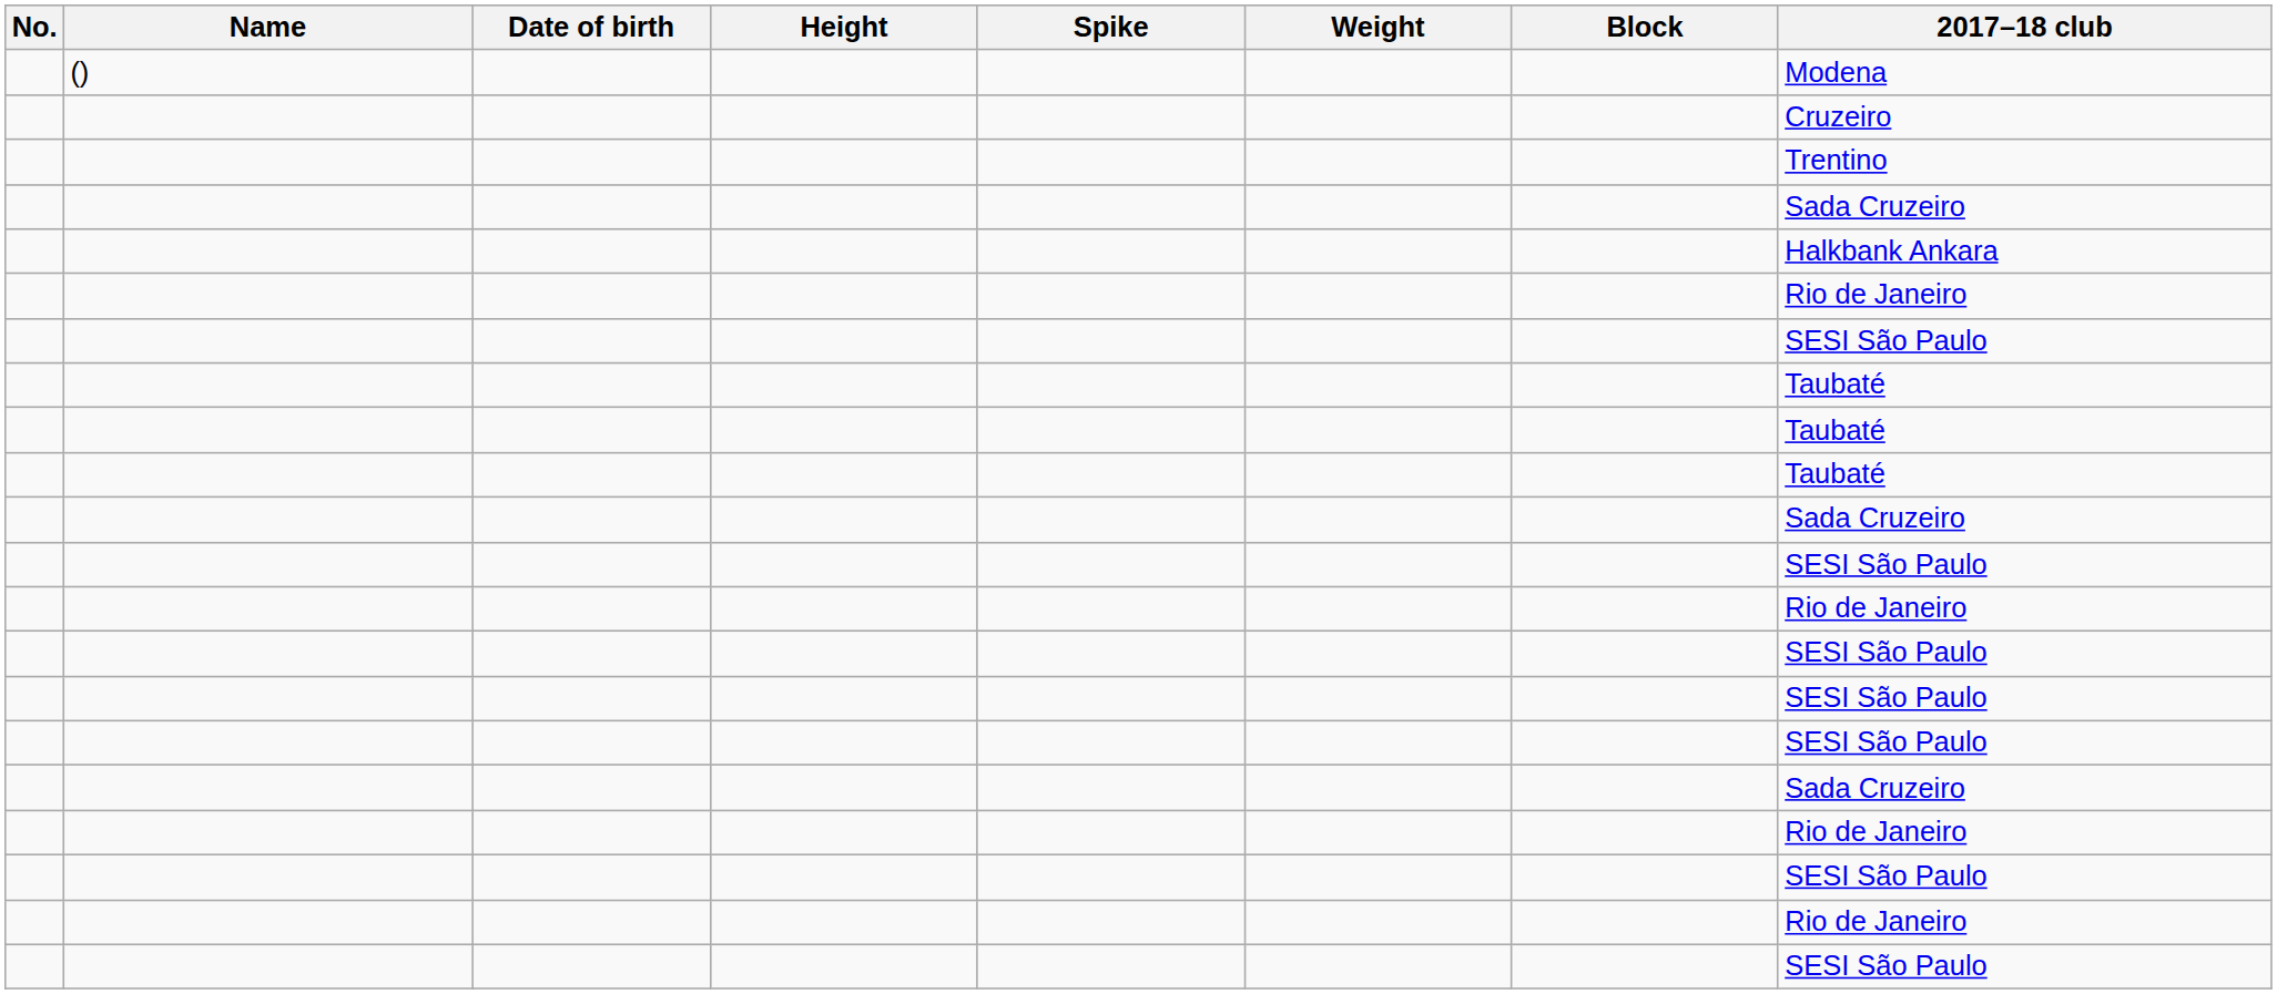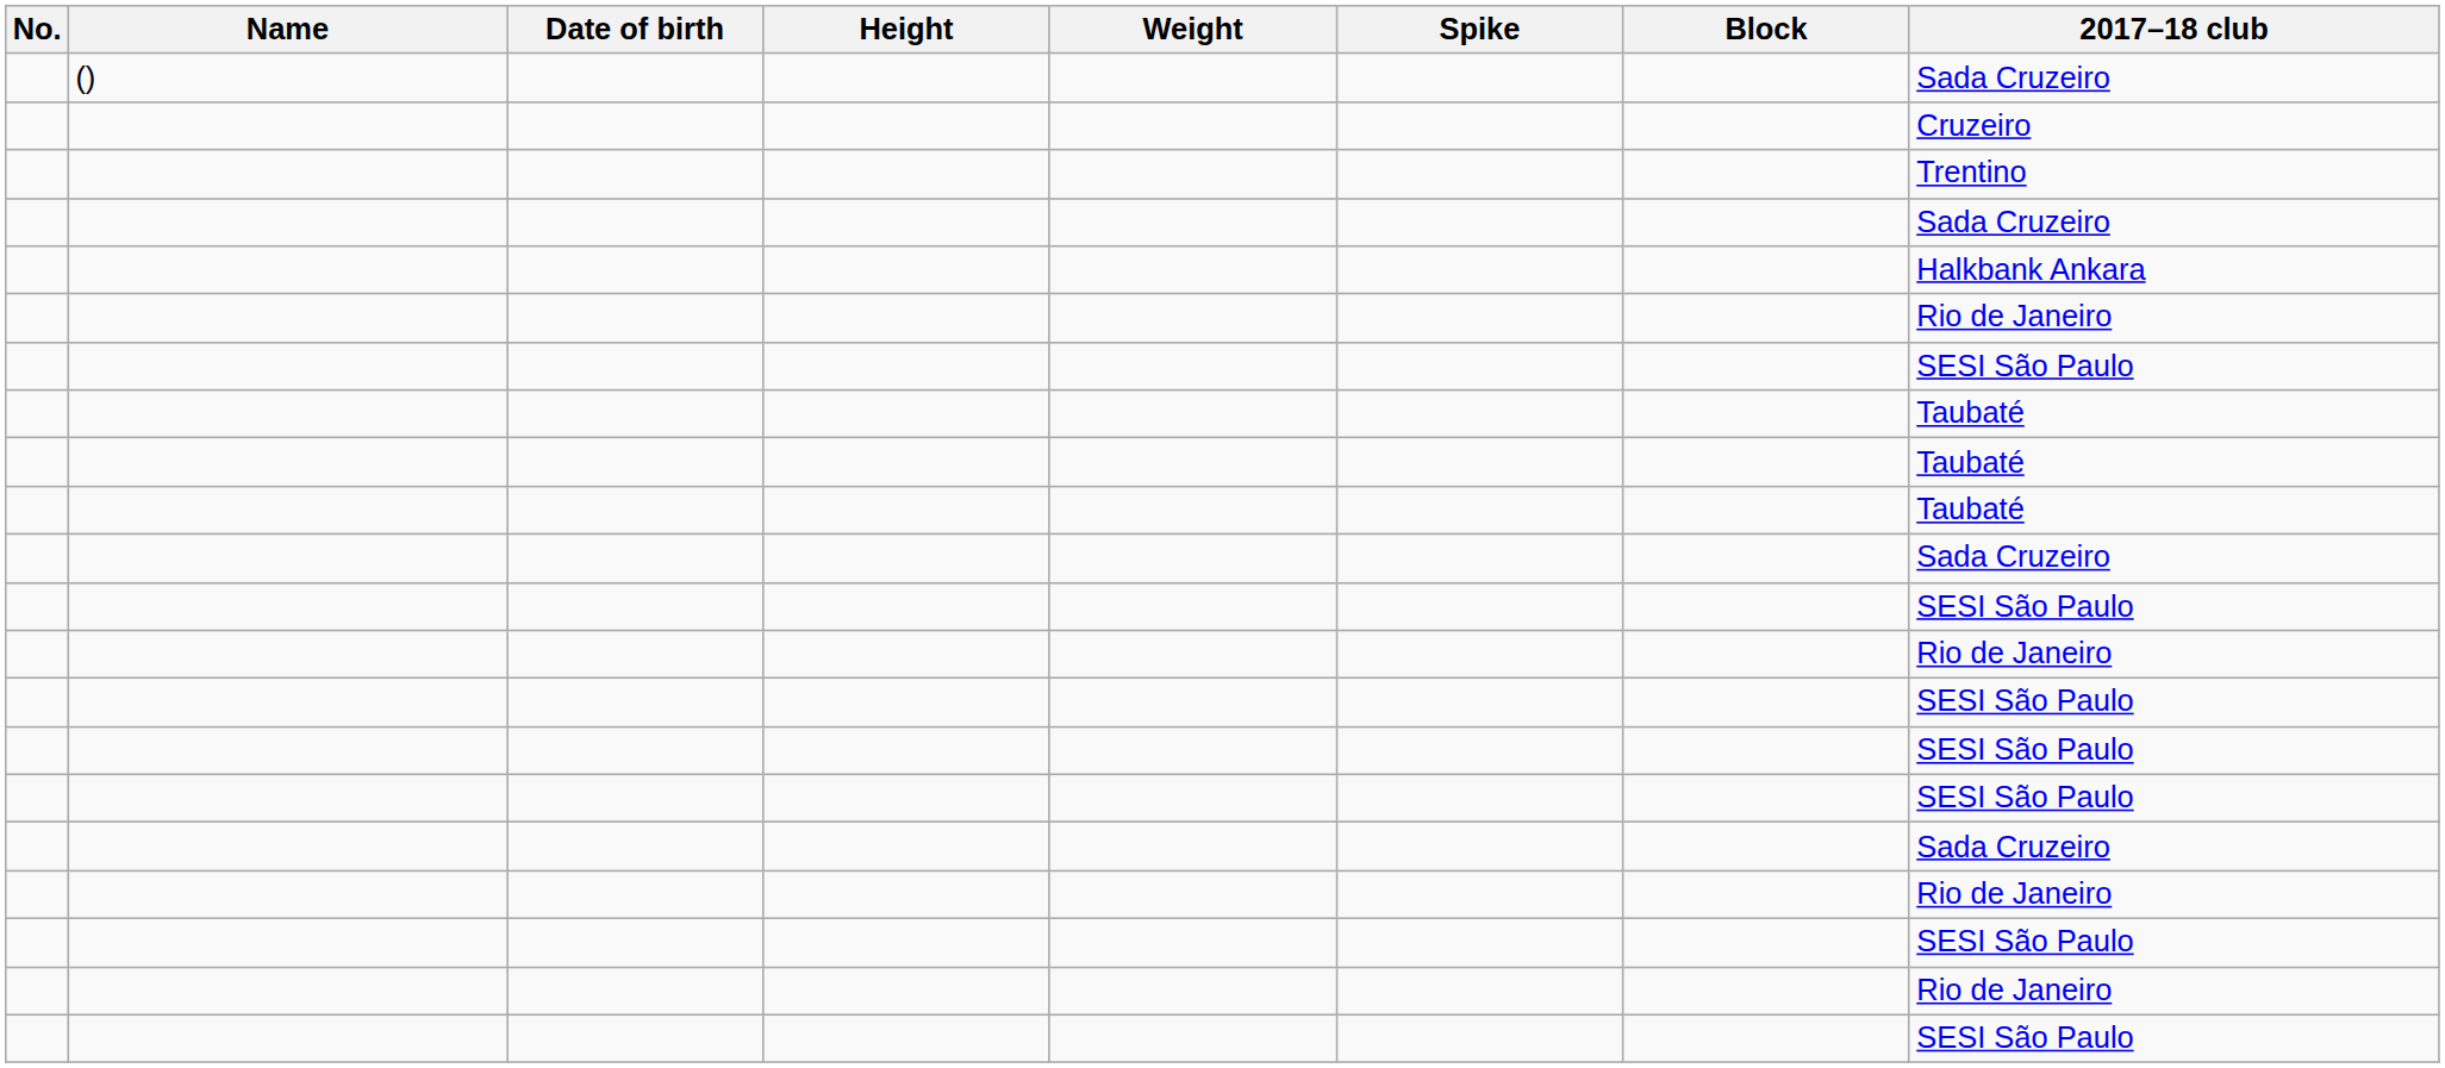 <table class="wikitable sortable" style="font-size:100%; text-align:center;">
 <tr>
 <th>No.</th>
 <th style="width:14em">Name</th>
 <th style="width:8em">Date of birth</th>
 <th style="width:9em">Height</th>
+<th style="width:9em">Weight</th>
 <th style="width:9em">Spike</th>
-<th style="width:9em">Weight</th>
 <th style="width:9em">Block</th>
 <th style="width:17em">2017–18 club</th>
 </tr>
 <tr>
 <td></td>
 <td style="text-align:left;"> ()</td>
 <td style="text-align:right;"></td>
 <td></td>
 <td></td>
 <td></td>
 <td></td>
-<td style="text-align:left;"> <a href='#'>Modena</a></td>
+<td style="text-align:left;"> <a href='#'>Sada Cruzeiro</a></td>
 </tr>
 <tr>
 <td></td>
 <td style="text-align:left;"></td>
 <td style="text-align:right;"></td>
 <td></td>
 <td></td>
 <td></td>
 <td></td>
 <td style="text-align:left;"> <a href='#'>Cruzeiro</a></td>
 </tr>
 <tr>
 <td></td>
 <td style="text-align:left;"></td>
 <td style="text-align:right;"></td>
 <td></td>
 <td></td>
 <td></td>
 <td></td>
 <td style="text-align:left;"> <a href='#'>Trentino</a></td>
 </tr>
 <tr>
 <td></td>
 <td style="text-align:left;"></td>
 <td style="text-align:right;"></td>
 <td></td>
 <td></td>
 <td></td>
 <td></td>
 <td style="text-align:left;"> <a href='#'>Sada Cruzeiro</a></td>
 </tr>
 <tr>
 <td></td>
 <td style="text-align:left;"></td>
 <td style="text-align:right;"></td>
 <td></td>
 <td></td>
 <td></td>
 <td></td>
 <td style="text-align:left;"> <a href='#'>Halkbank Ankara</a></td>
 </tr>
 <tr>
 <td></td>
 <td style="text-align:left;"></td>
 <td style="text-align:right;"></td>
 <td></td>
 <td></td>
 <td></td>
 <td></td>
 <td style="text-align:left;"> <a href='#'>Rio de Janeiro</a></td>
 </tr>
 <tr>
 <td></td>
 <td style="text-align:left;"></td>
 <td style="text-align:right;"></td>
 <td></td>
 <td></td>
 <td></td>
 <td></td>
 <td style="text-align:left;"> <a href='#'>SESI São Paulo</a></td>
 </tr>
 <tr>
 <td></td>
 <td style="text-align:left;"></td>
 <td style="text-align:right;"></td>
 <td></td>
 <td></td>
 <td></td>
 <td></td>
 <td style="text-align:left;"> <a href='#'>Taubaté</a></td>
 </tr>
 <tr>
 <td></td>
 <td style="text-align:left;"></td>
 <td style="text-align:right;"></td>
 <td></td>
 <td></td>
 <td></td>
 <td></td>
 <td style="text-align:left;"> <a href='#'>Taubaté</a></td>
 </tr>
 <tr>
 <td></td>
 <td style="text-align:left;"></td>
 <td style="text-align:right;"></td>
 <td></td>
 <td></td>
 <td></td>
 <td></td>
 <td style="text-align:left;"> <a href='#'>Taubaté</a></td>
 </tr>
 <tr>
 <td></td>
 <td style="text-align:left;"></td>
 <td style="text-align:right;"></td>
 <td></td>
 <td></td>
 <td></td>
 <td></td>
 <td style="text-align:left;"> <a href='#'>Sada Cruzeiro</a></td>
 </tr>
 <tr>
 <td></td>
 <td style="text-align:left;"></td>
 <td style="text-align:right;"></td>
 <td></td>
 <td></td>
 <td></td>
 <td></td>
 <td style="text-align:left;"> <a href='#'>SESI São Paulo</a></td>
 </tr>
 <tr>
 <td></td>
 <td style="text-align:left;"></td>
 <td style="text-align:right;"></td>
 <td></td>
 <td></td>
 <td></td>
 <td></td>
 <td style="text-align:left;"> <a href='#'>Rio de Janeiro</a></td>
 </tr>
 <tr>
 <td></td>
 <td style="text-align:left;"></td>
 <td style="text-align:right;"></td>
 <td></td>
 <td></td>
 <td></td>
 <td></td>
 <td style="text-align:left;"> <a href='#'>SESI São Paulo</a></td>
 </tr>
 <tr>
 <td></td>
 <td style="text-align:left;"></td>
 <td style="text-align:right;"></td>
 <td></td>
 <td></td>
 <td></td>
 <td></td>
 <td style="text-align:left;"> <a href='#'>SESI São Paulo</a></td>
 </tr>
 <tr>
 <td></td>
 <td style="text-align:left;"></td>
 <td style="text-align:right;"></td>
 <td></td>
 <td></td>
 <td></td>
 <td></td>
 <td style="text-align:left;"> <a href='#'>SESI São Paulo</a></td>
 </tr>
 <tr>
 <td></td>
 <td style="text-align:left;"></td>
 <td style="text-align:right;"></td>
 <td></td>
 <td></td>
 <td></td>
 <td></td>
 <td style="text-align:left;"> <a href='#'>Sada Cruzeiro</a></td>
 </tr>
 <tr>
 <td></td>
 <td style="text-align:left;"></td>
 <td style="text-align:right;"></td>
 <td></td>
 <td></td>
 <td></td>
 <td></td>
 <td style="text-align:left;"> <a href='#'>Rio de Janeiro</a></td>
 </tr>
 <tr>
 <td></td>
 <td style="text-align:left;"></td>
 <td style="text-align:right;"></td>
 <td></td>
 <td></td>
 <td></td>
 <td></td>
 <td style="text-align:left;"> <a href='#'>SESI São Paulo</a></td>
 </tr>
 <tr>
 <td></td>
 <td style="text-align:left;"></td>
 <td style="text-align:right;"></td>
 <td></td>
 <td></td>
 <td></td>
 <td></td>
 <td style="text-align:left;"> <a href='#'>Rio de Janeiro</a></td>
 </tr>
 <tr>
 <td></td>
 <td style="text-align:left;"></td>
 <td style="text-align:right;"></td>
 <td></td>
 <td></td>
 <td></td>
 <td></td>
 <td style="text-align:left;"> <a href='#'>SESI São Paulo</a></td>
 </tr>
 </table>
